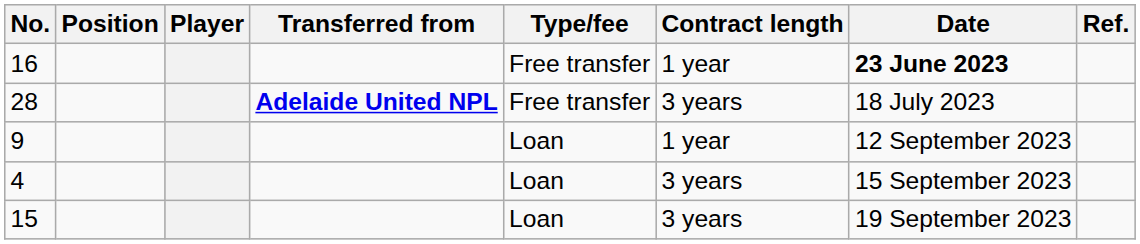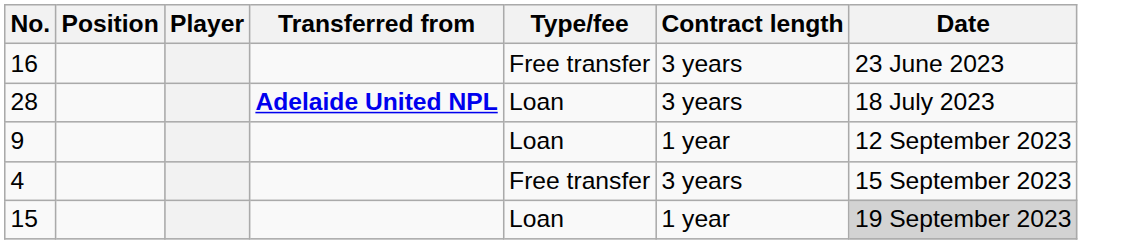 <table class="wikitable plainrowheaders sortable" style="text-align:center; text-align:left">
 <tr>
 <th scope="col">No.</th>
 <th scope="col">Position</th>
 <th scope="col">Player</th>
 <th scope="col">Transferred from</th>
 <th scope="col">Type/fee</th>
 <th scope="col">Contract length</th>
 <th scope="col">Date</th>
-<th scope="col" class="unsortable">Ref.</th>
 </tr>
 <tr>
 <td>16</td>
 <td></td>
 <th scope="row"></th>
 <td></td>
 <td>Free transfer</td>
-<td>1 year</td>
-<td><strong>23 June 2023</strong></td>
-<td></td>
+<td>3 years</td>
+<td>23 June 2023</td>
 </tr>
 <tr>
 <td>28</td>
 <td></td>
 <th scope="row"></th>
 <td><strong><a href='#'>Adelaide United NPL</a></strong></td>
-<td>Free transfer</td>
+<td>Loan</td>
 <td>3 years</td>
 <td>18 July 2023</td>
-<td></td>
 </tr>
 <tr>
 <td>9</td>
 <td></td>
 <th scope="row"></th>
 <td></td>
 <td>Loan</td>
 <td>1 year</td>
 <td>12 September 2023</td>
-<td></td>
 </tr>
 <tr>
 <td>4</td>
 <td></td>
 <th scope="row"></th>
 <td></td>
-<td>Loan</td>
+<td>Free transfer</td>
 <td>3 years</td>
 <td>15 September 2023</td>
-<td></td>
 </tr>
 <tr>
 <td>15</td>
 <td></td>
 <th scope="row"></th>
 <td></td>
 <td>Loan</td>
-<td>3 years</td>
-<td>19 September 2023</td>
-<td></td>
+<td>1 year</td>
+<td style="background: lightgrey;">19 September 2023</td>
 </tr>
 </table>
